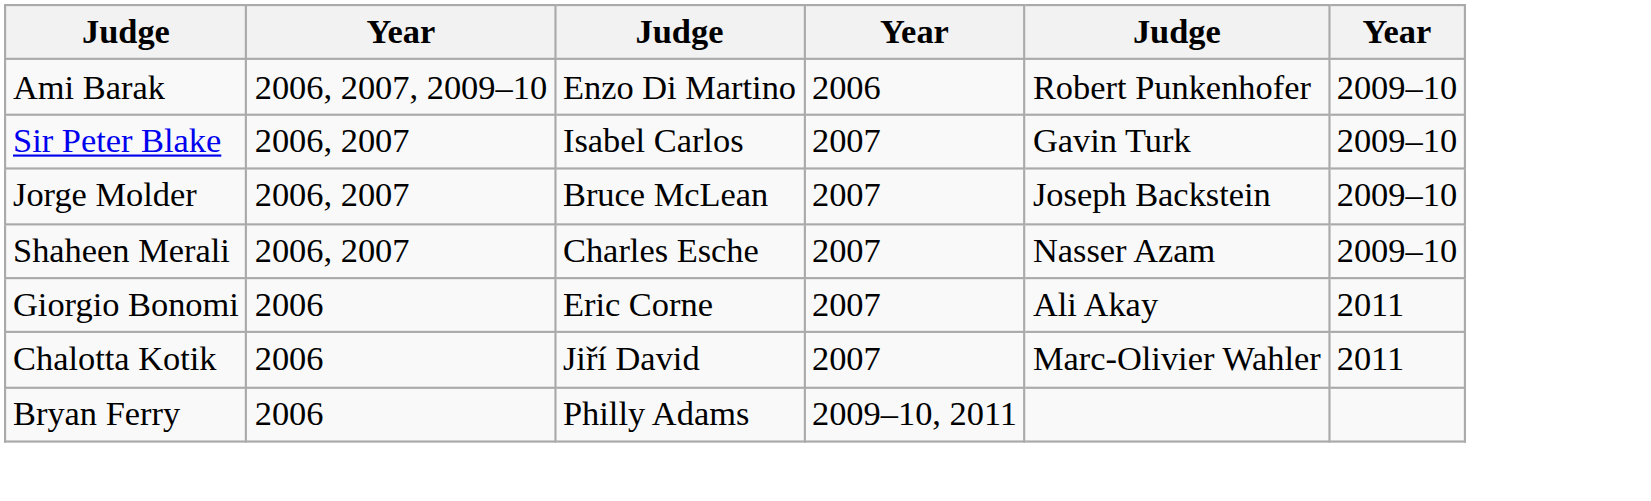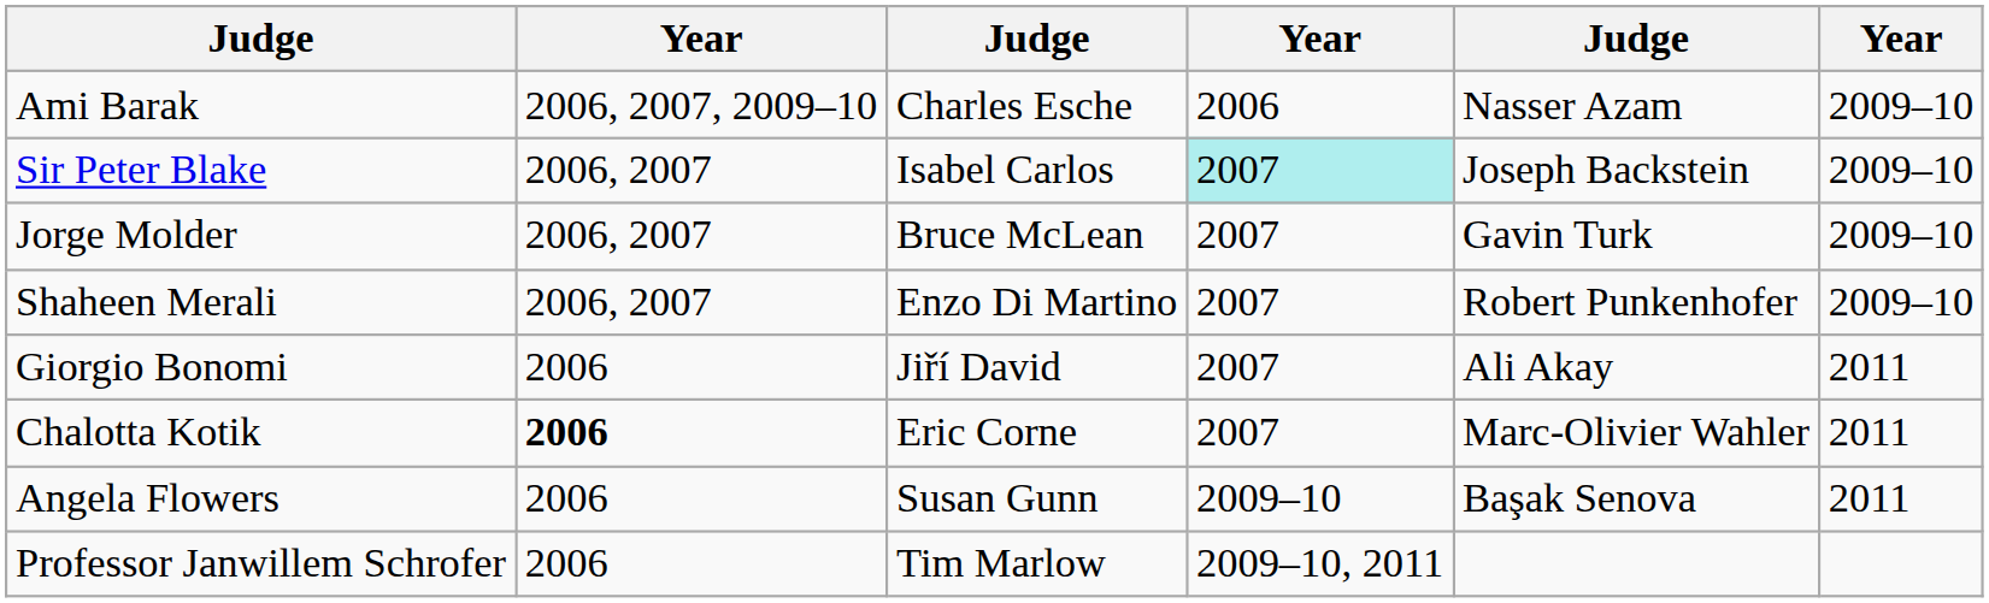 <table class="wikitable">
 <tr>
 <th>Judge</th>
 <th>Year</th>
 <th>Judge</th>
 <th>Year</th>
 <th>Judge</th>
 <th>Year</th>
 </tr>
 <tr>
 <td>Ami Barak</td>
 <td>2006, 2007, 2009–10</td>
-<td>Enzo Di Martino</td>
+<td>Charles Esche</td>
 <td>2006</td>
-<td>Robert Punkenhofer</td>
+<td>Nasser Azam</td>
 <td>2009–10</td>
 </tr>
 <tr>
 <td><a href='#'>Sir Peter Blake</a></td>
 <td>2006, 2007</td>
 <td>Isabel Carlos</td>
-<td>2007</td>
-<td>Gavin Turk</td>
+<td style="background: paleturquoise;">2007</td>
+<td>Joseph Backstein</td>
 <td>2009–10</td>
 </tr>
 <tr>
 <td>Jorge Molder</td>
 <td>2006, 2007</td>
 <td>Bruce McLean</td>
 <td>2007</td>
-<td>Joseph Backstein</td>
+<td>Gavin Turk</td>
 <td>2009–10</td>
 </tr>
 <tr>
 <td>Shaheen Merali</td>
 <td>2006, 2007</td>
-<td>Charles Esche</td>
+<td>Enzo Di Martino</td>
 <td>2007</td>
-<td>Nasser Azam</td>
+<td>Robert Punkenhofer</td>
 <td>2009–10</td>
 </tr>
 <tr>
 <td>Giorgio Bonomi</td>
 <td>2006</td>
-<td>Eric Corne</td>
+<td>Jiří David</td>
 <td>2007</td>
 <td>Ali Akay</td>
 <td>2011</td>
 </tr>
 <tr>
 <td>Chalotta Kotik</td>
-<td>2006</td>
-<td>Jiří David</td>
+<td><strong>2006</strong></td>
+<td>Eric Corne</td>
 <td>2007</td>
 <td>Marc-Olivier Wahler</td>
 <td>2011</td>
 </tr>
 <tr>
-<td>Bryan Ferry</td>
+<td>Angela Flowers</td>
 <td>2006</td>
-<td>Philly Adams</td>
+<td>Susan Gunn</td>
+<td>2009–10</td>
+<td>Başak Senova</td>
+<td>2011</td>
+</tr>
+<tr>
+<td>Professor Janwillem Schrofer</td>
+<td>2006</td>
+<td>Tim Marlow</td>
 <td>2009–10, 2011</td>
 <td></td>
 <td></td>
 </tr>
 </table>
